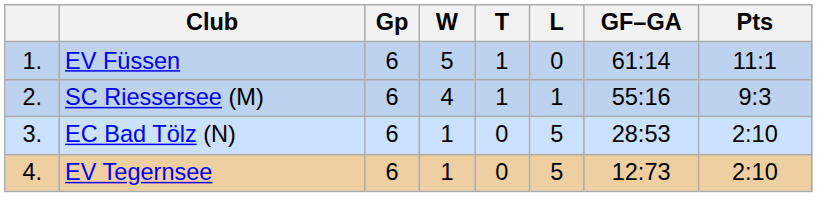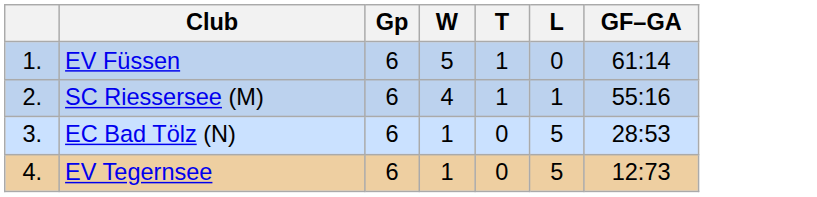 <table class="wikitable">
 <tr>
 <th width="30"></th>
 <th width="200">Club</th>
 <th width="30">Gp</th>
 <th width="30">W</th>
 <th width="30">T</th>
 <th width="30">L</th>
 <th width="70">GF–GA</th>
-<th width="70">Pts</th>
 </tr>
 <tr bgcolor="#BCD2EE" align="center">
 <td>1.</td>
 <td align="left"><a href='#'>EV Füssen</a></td>
 <td>6</td>
 <td>5</td>
 <td>1</td>
 <td>0</td>
 <td>61:14</td>
-<td>11:1</td>
 </tr>
 <tr bgcolor=#BCD2EE align="center">
 <td>2.</td>
 <td align="left"><a href='#'>SC Riessersee</a> (M)</td>
 <td>6</td>
 <td>4</td>
 <td>1</td>
 <td>1</td>
 <td>55:16</td>
-<td>9:3</td>
 </tr>
 <tr bgcolor=#CAE1FF align="center">
 <td>3.</td>
 <td align="left"><a href='#'>EC Bad Tölz</a> (N)</td>
 <td>6</td>
 <td>1</td>
 <td>0</td>
 <td>5</td>
 <td>28:53</td>
-<td>2:10</td>
 </tr>
 <tr bgcolor=#EECFA1 align="center">
 <td>4.</td>
 <td align="left"><a href='#'>EV Tegernsee</a></td>
 <td>6</td>
 <td>1</td>
 <td>0</td>
 <td>5</td>
 <td>12:73</td>
-<td>2:10</td>
 </tr>
 </table>
